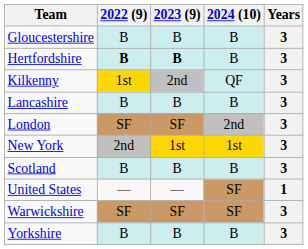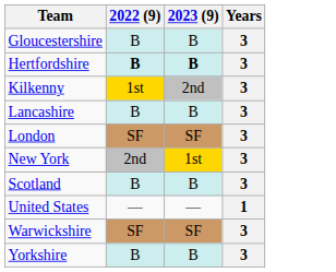 <table class="wikitable sortable" style="text-align:center">
 <tr>
 <th>Team</th>
 <th><a href='#'>2022</a> (9)</th>
 <th><a href='#'>2023</a> (9)</th>
-<th><a href='#'>2024</a> (10)</th>
 <th>Years</th>
 </tr>
 <tr>
 <td align="left"> <a href='#'>Gloucestershire</a></td>
-<td bgcolor="#cceeee">B</td>
 <td bgcolor="#cceeee">B</td>
 <td bgcolor="#cceeee">B</td>
 <th>3</th>
 </tr>
 <tr>
 <td align="left"> <a href='#'>Hertfordshire</a></td>
 <td bgcolor="#cceeee"><strong>B</strong></td>
 <td bgcolor="#cceeee"><strong>B</strong></td>
-<td bgcolor="#cceeee">B</td>
 <th>3</th>
 </tr>
 <tr>
 <td align="left"> <a href='#'>Kilkenny</a></td>
 <td bgcolor="gold">1st</td>
 <td bgcolor="silver">2nd</td>
-<td bgcolor="#cceeee">QF</td>
 <th>3</th>
 </tr>
 <tr>
 <td align="left"> <a href='#'>Lancashire</a></td>
-<td bgcolor="#cceeee">B</td>
 <td bgcolor="#cceeee">B</td>
 <td bgcolor="#cceeee">B</td>
 <th>3</th>
 </tr>
 <tr>
 <td align="left"> <a href='#'>London</a></td>
 <td bgcolor="#cc9966">SF</td>
 <td bgcolor="#cc9966">SF</td>
-<td bgcolor="silver">2nd</td>
 <th>3</th>
 </tr>
 <tr>
 <td align="left"> <a href='#'>New York</a></td>
 <td bgcolor="silver">2nd</td>
 <td bgcolor="gold">1st</td>
-<td bgcolor="gold">1st</td>
 <th>3</th>
 </tr>
 <tr>
 <td align="left"> <a href='#'>Scotland</a></td>
-<td bgcolor="#cceeee">B</td>
 <td bgcolor="#cceeee">B</td>
 <td bgcolor="#cceeee">B</td>
 <th>3</th>
 </tr>
 <tr>
 <td align="left"> <a href='#'>United States</a></td>
 <td>—</td>
 <td>—</td>
-<td bgcolor="#cc9966">SF</td>
 <th>1</th>
 </tr>
 <tr>
 <td align="left"> <a href='#'>Warwickshire</a></td>
-<td bgcolor="#cc9966">SF</td>
 <td bgcolor="#cc9966">SF</td>
 <td bgcolor="#cc9966">SF</td>
 <th>3</th>
 </tr>
 <tr>
 <td align="left"> <a href='#'>Yorkshire</a></td>
 <td bgcolor="#cceeee">B</td>
 <td bgcolor="#cceeee">B</td>
-<td bgcolor="#cceeee">B</td>
 <th>3</th>
 </tr>
 </table>
